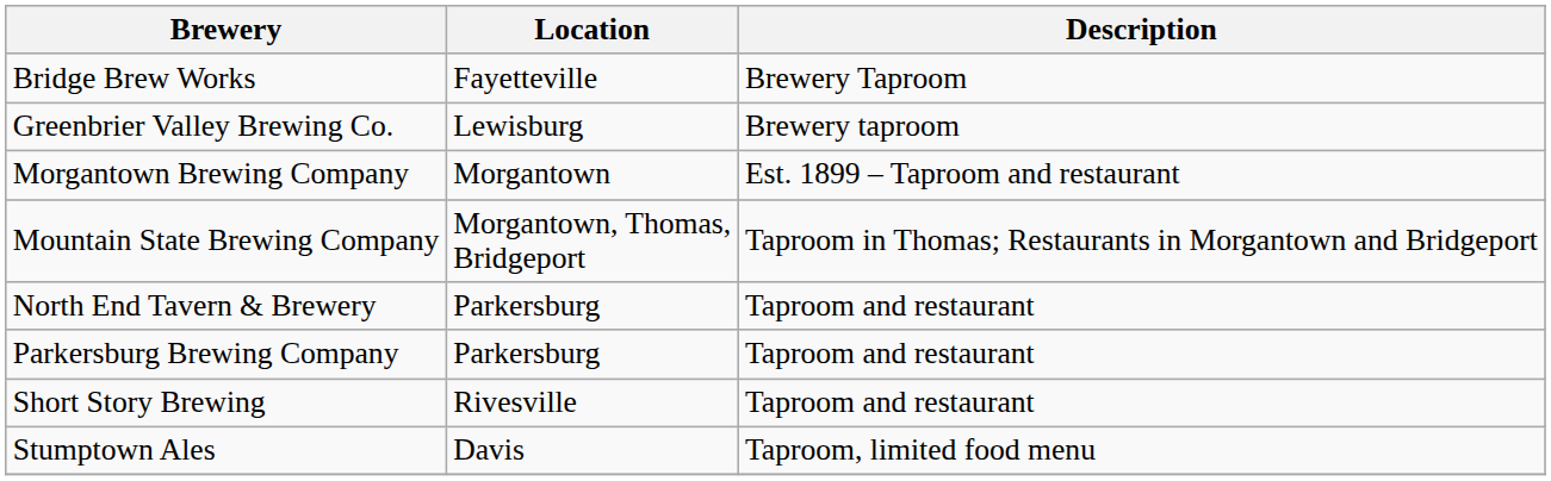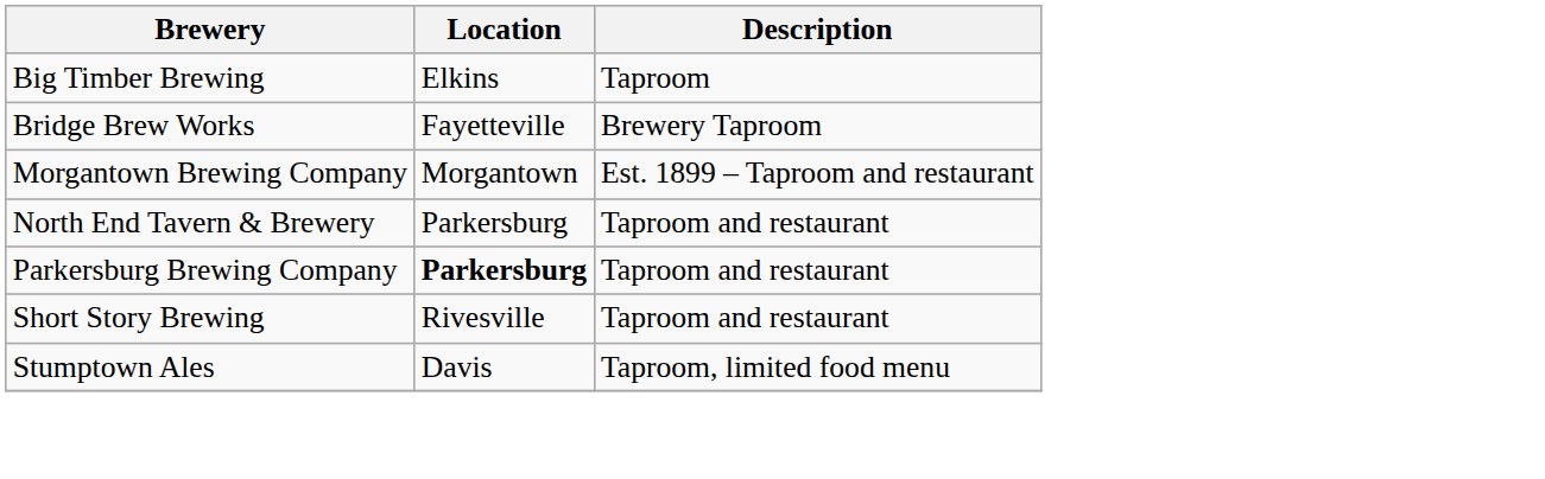 <table class="wikitable sortable" border="1"}>
 <tr>
 <th scope="col">Brewery</th>
 <th scope="col">Location</th>
 <th scope="col">Description</th>
 </tr>
 <tr>
+<td>Big Timber Brewing</td>
+<td>Elkins</td>
+<td>Taproom</td>
+</tr>
+<tr>
 <td>Bridge Brew Works</td>
 <td>Fayetteville</td>
 <td>Brewery Taproom</td>
 </tr>
 <tr>
-<td>Greenbrier Valley Brewing Co.</td>
-<td>Lewisburg </td>
-<td>Brewery taproom</td>
-</tr>
-<tr>
 <td>Morgantown Brewing Company </td>
 <td>Morgantown </td>
 <td>Est. 1899 – Taproom and restaurant</td>
-</tr>
-<tr>
-<td>Mountain State Brewing Company</td>
-<td>Morgantown, Thomas,<br>Bridgeport</td>
-<td>Taproom in Thomas; Restaurants in Morgantown and Bridgeport</td>
 </tr>
 <tr>
 <td>North End Tavern & Brewery</td>
 <td>Parkersburg</td>
 <td>Taproom and restaurant</td>
 </tr>
 <tr>
 <td>Parkersburg Brewing Company</td>
-<td>Parkersburg</td>
+<td><strong>Parkersburg</strong></td>
 <td>Taproom and restaurant</td>
 </tr>
 <tr>
 <td>Short Story Brewing</td>
 <td>Rivesville</td>
 <td>Taproom and restaurant</td>
 </tr>
 <tr>
 <td>Stumptown Ales</td>
 <td>Davis</td>
 <td>Taproom, limited food menu</td>
 </tr>
 <tr>
 </tr>
 </table>
